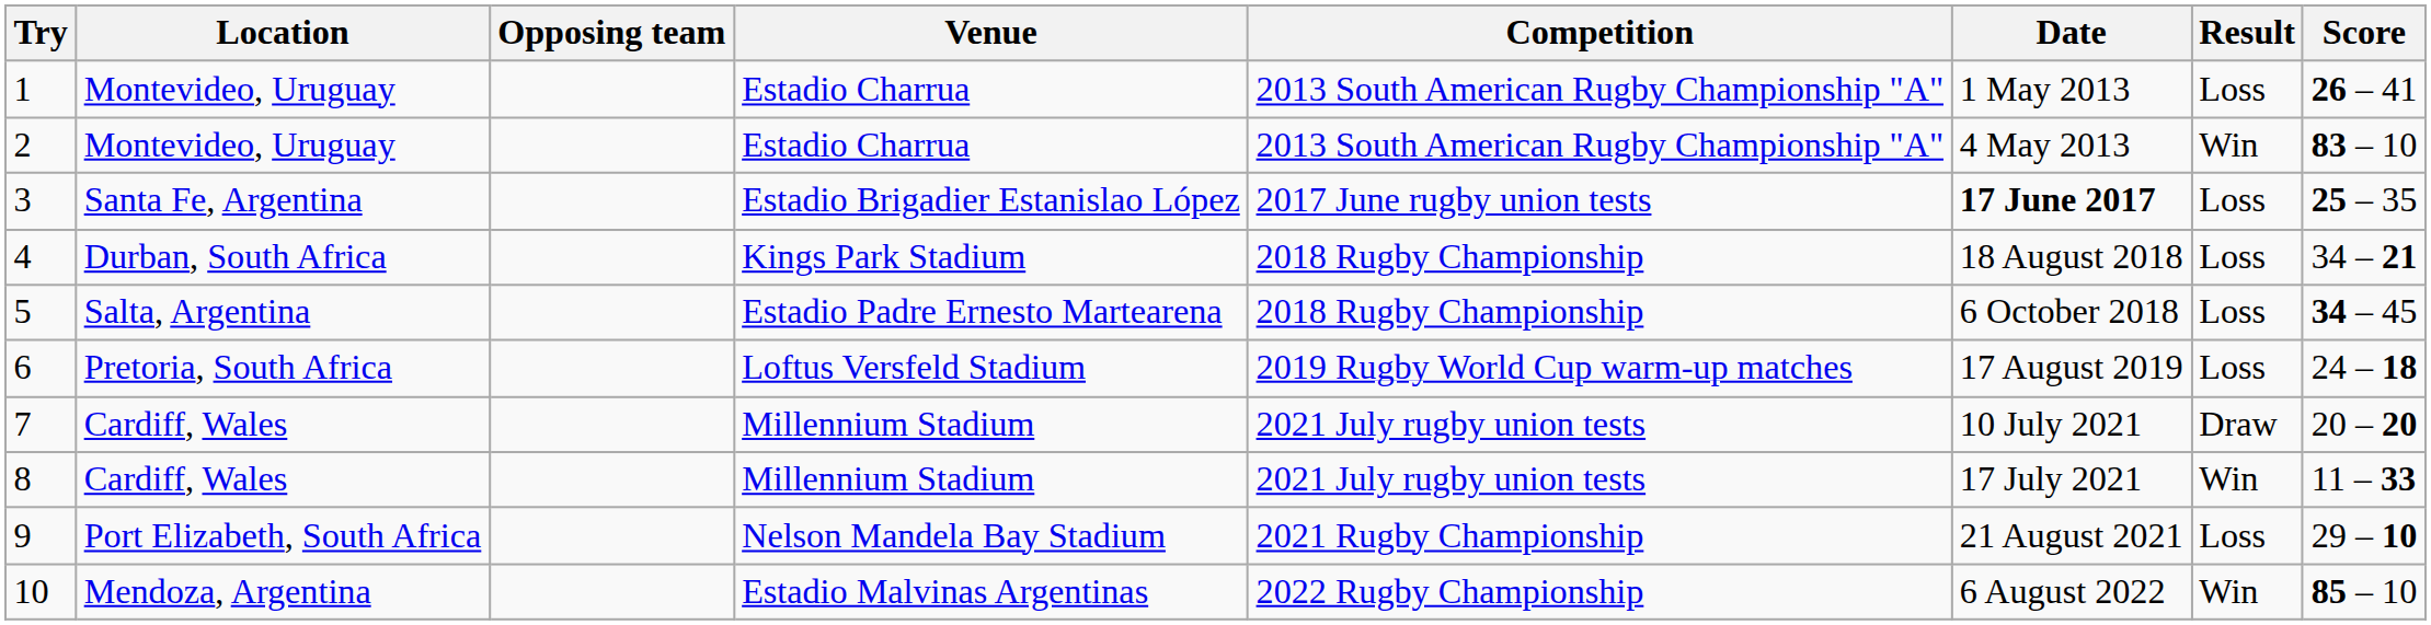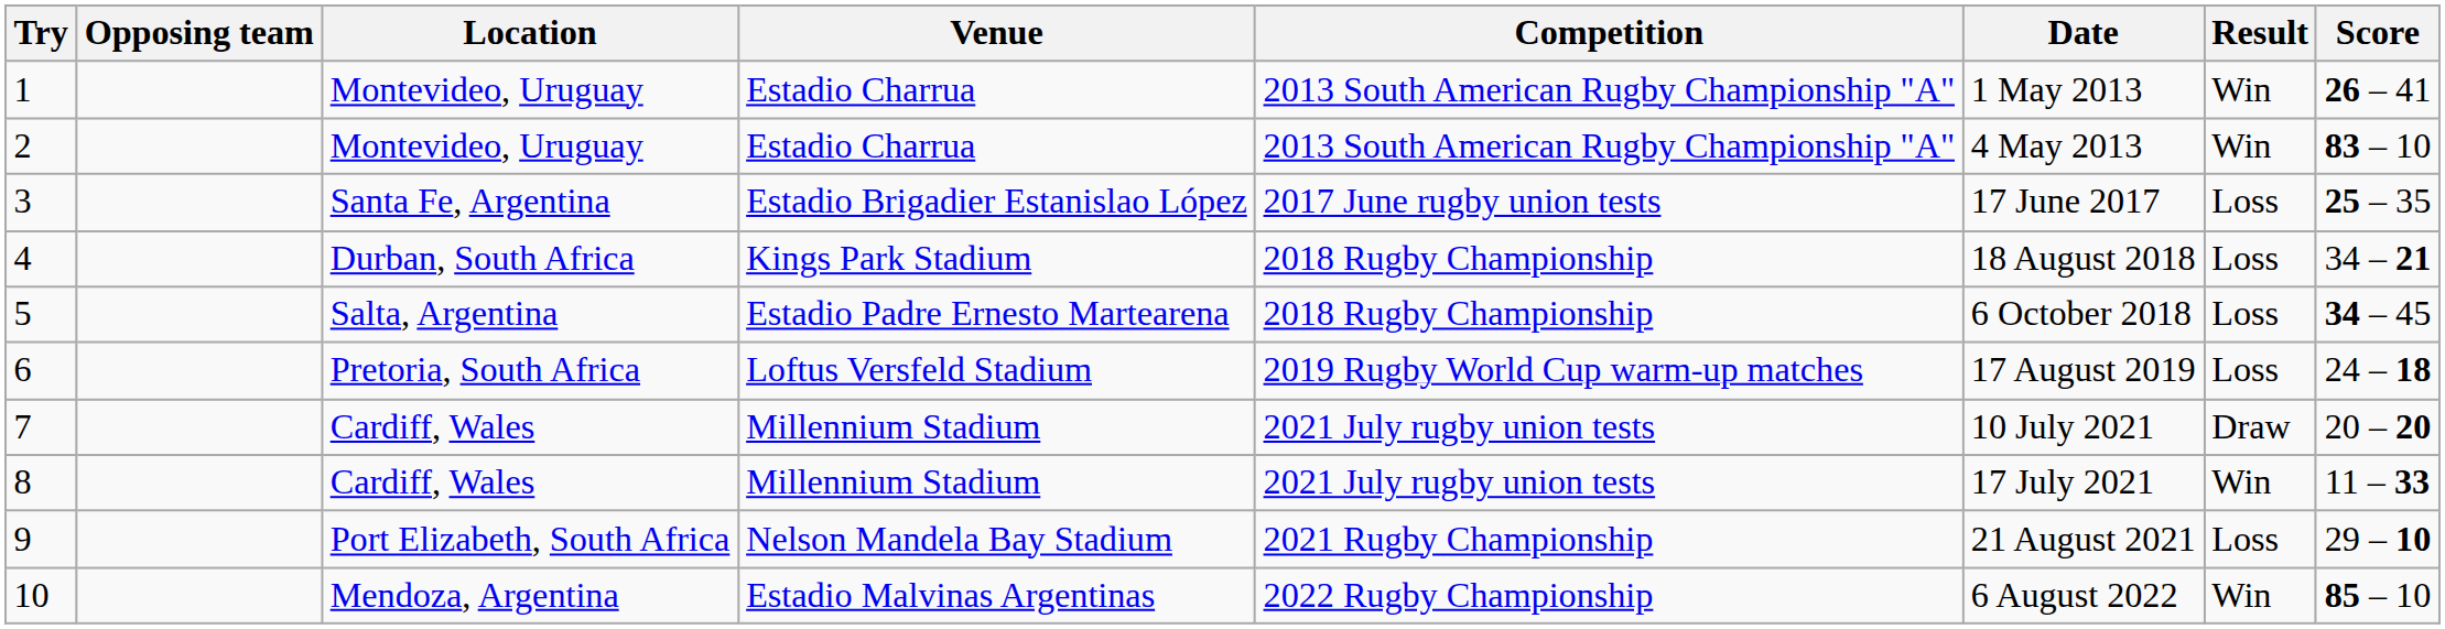 <table class="wikitable" style="font-size:100%">
 <tr>
 <th>Try</th>
+<th>Opposing team</th>
 <th>Location</th>
-<th>Opposing team</th>
 <th>Venue</th>
 <th>Competition</th>
 <th>Date</th>
 <th>Result</th>
 <th>Score</th>
 </tr>
 <tr>
 <td>1</td>
+<td></td>
 <td><a href='#'>Montevideo</a>, <a href='#'>Uruguay</a></td>
-<td></td>
 <td><a href='#'>Estadio Charrua</a></td>
 <td><a href='#'>2013 South American Rugby Championship "A"</a></td>
 <td>1 May 2013</td>
-<td>Loss</td>
+<td>Win</td>
 <td><strong>26</strong> – 41</td>
 </tr>
 <tr>
 <td>2</td>
+<td></td>
 <td><a href='#'>Montevideo</a>, <a href='#'>Uruguay</a></td>
-<td></td>
 <td><a href='#'>Estadio Charrua</a></td>
 <td><a href='#'>2013 South American Rugby Championship "A"</a></td>
 <td>4 May 2013</td>
 <td>Win</td>
 <td><strong>83</strong> – 10</td>
 </tr>
 <tr>
 <td>3</td>
+<td></td>
 <td><a href='#'>Santa Fe</a>, <a href='#'>Argentina</a></td>
-<td></td>
 <td><a href='#'>Estadio Brigadier Estanislao López</a></td>
 <td><a href='#'>2017 June rugby union tests</a></td>
-<td><strong>17 June 2017</strong></td>
+<td>17 June 2017</td>
 <td>Loss</td>
 <td><strong>25</strong> – 35</td>
 </tr>
 <tr>
 <td>4</td>
+<td></td>
 <td><a href='#'>Durban</a>, <a href='#'>South Africa</a></td>
-<td></td>
 <td><a href='#'>Kings Park Stadium</a></td>
 <td><a href='#'>2018 Rugby Championship</a></td>
 <td>18 August 2018</td>
 <td>Loss</td>
 <td>34 – <strong>21</strong></td>
 </tr>
 <tr>
 <td>5</td>
+<td></td>
 <td><a href='#'>Salta</a>, <a href='#'>Argentina</a></td>
-<td></td>
 <td><a href='#'>Estadio Padre Ernesto Martearena</a></td>
 <td><a href='#'>2018 Rugby Championship</a></td>
 <td>6 October 2018</td>
 <td>Loss</td>
 <td><strong>34</strong> – 45</td>
 </tr>
 <tr>
 <td>6</td>
+<td></td>
 <td><a href='#'>Pretoria</a>, <a href='#'>South Africa</a></td>
-<td></td>
 <td><a href='#'>Loftus Versfeld Stadium</a></td>
 <td><a href='#'>2019 Rugby World Cup warm-up matches</a></td>
 <td>17 August 2019</td>
 <td>Loss</td>
 <td>24 – <strong>18</strong></td>
 </tr>
 <tr>
 <td>7</td>
+<td></td>
 <td><a href='#'>Cardiff</a>, <a href='#'>Wales</a></td>
-<td></td>
 <td><a href='#'>Millennium Stadium</a></td>
 <td><a href='#'>2021 July rugby union tests</a></td>
 <td>10 July 2021</td>
 <td>Draw</td>
 <td>20 – <strong>20</strong></td>
 </tr>
 <tr>
 <td>8</td>
+<td></td>
 <td><a href='#'>Cardiff</a>, <a href='#'>Wales</a></td>
-<td></td>
 <td><a href='#'>Millennium Stadium</a></td>
 <td><a href='#'>2021 July rugby union tests</a></td>
 <td>17 July 2021</td>
 <td>Win</td>
 <td>11 – <strong>33</strong></td>
 </tr>
 <tr>
 <td>9</td>
+<td></td>
 <td><a href='#'>Port Elizabeth</a>, <a href='#'>South Africa</a></td>
-<td></td>
 <td><a href='#'>Nelson Mandela Bay Stadium</a></td>
 <td><a href='#'>2021 Rugby Championship</a></td>
 <td>21 August 2021</td>
 <td>Loss</td>
 <td>29 – <strong>10</strong></td>
 </tr>
 <tr>
 <td>10</td>
+<td></td>
 <td><a href='#'>Mendoza</a>, <a href='#'>Argentina</a></td>
-<td></td>
 <td><a href='#'>Estadio Malvinas Argentinas</a></td>
 <td><a href='#'>2022 Rugby Championship</a></td>
 <td>6 August 2022</td>
 <td>Win</td>
 <td><strong>85</strong> – 10</td>
 </tr>
 </table>
